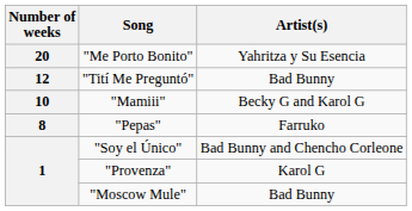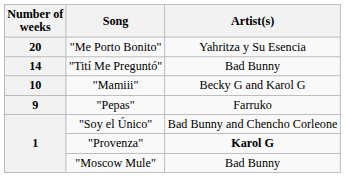 <table class="wikitable plainrowheaders" style="text-align:center">
 <tr>
 <th>Number of<br>weeks</th>
 <th>Song</th>
 <th>Artist(s)</th>
 </tr>
 <tr>
 <th scope="row" style="text-align:center">20</th>
 <td>"Me Porto Bonito"</td>
 <td>Yahritza y Su Esencia</td>
 </tr>
 <tr>
-<th scope="row" style="text-align:center">12</th>
+<th scope="row" style="text-align:center">14</th>
 <td>"Tití Me Preguntó"</td>
 <td>Bad Bunny</td>
 </tr>
 <tr>
 <th scope="row" style="text-align:center">10</th>
 <td>"Mamiii"</td>
 <td>Becky G and Karol G</td>
 </tr>
 <tr>
-<th scope="row" style="text-align:center">8</th>
+<th scope="row" style="text-align:center">9</th>
 <td>"Pepas"</td>
 <td>Farruko</td>
 </tr>
 <tr>
 <th rowspan="4" scope="row" style="text-align:center">1</th>
 <td>"Soy el Único"</td>
 <td>Bad Bunny and Chencho Corleone</td>
 </tr>
 <tr>
 <td>"Provenza"</td>
-<td>Karol G</td>
+<td><strong>Karol G</strong></td>
 </tr>
 <tr>
 <td>"Moscow Mule"</td>
 <td>Bad Bunny</td>
 </tr>
 </table>
